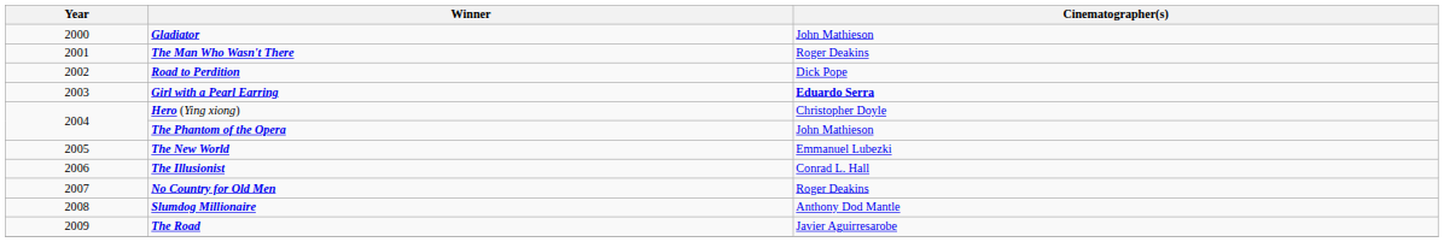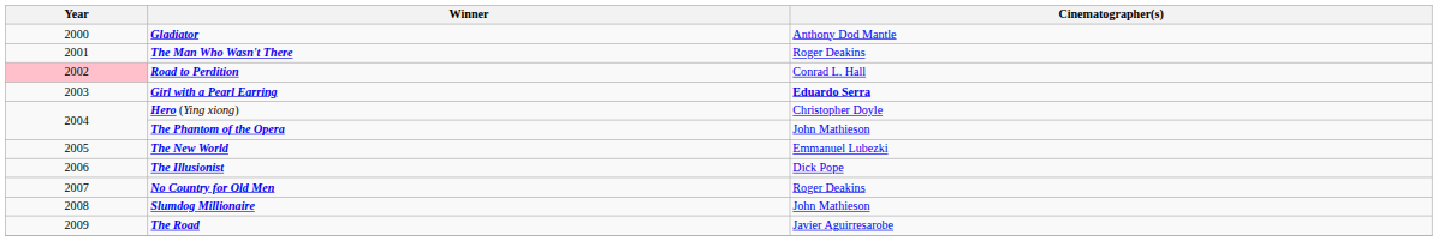 <table class="wikitable" width="95%" cellpadding="5">
 <tr>
 <th width="10%">Year</th>
 <th width="45%">Winner</th>
 <th width="45%">Cinematographer(s)</th>
 </tr>
 <tr>
 <td align="center">2000</td>
 <td><strong><em><a href='#'>Gladiator</a></em></strong></td>
-<td><a href='#'>John Mathieson</a></td>
+<td><a href='#'>Anthony Dod Mantle</a></td>
 </tr>
 <tr>
 <td align="center">2001</td>
 <td><strong><em><a href='#'>The Man Who Wasn't There</a></em></strong></td>
 <td><a href='#'>Roger Deakins</a></td>
 </tr>
 <tr>
-<td align="center">2002</td>
+<td align="center" style="background: pink;">2002</td>
 <td><strong><em><a href='#'>Road to Perdition</a></em></strong></td>
-<td><a href='#'>Dick Pope</a></td>
+<td><a href='#'>Conrad L. Hall</a></td>
 </tr>
 <tr>
 <td align="center">2003</td>
 <td><strong><em><a href='#'>Girl with a Pearl Earring</a></em></strong></td>
 <td><strong><a href='#'>Eduardo Serra</a></strong></td>
 </tr>
 <tr>
 <td rowspan="2" align="center">2004</td>
 <td><strong><em><a href='#'>Hero</a></em></strong> (<em>Ying xiong</em>)</td>
 <td><a href='#'>Christopher Doyle</a></td>
 </tr>
 <tr>
 <td><strong><em><a href='#'>The Phantom of the Opera</a></em></strong></td>
 <td><a href='#'>John Mathieson</a></td>
 </tr>
 <tr>
 <td align="center">2005</td>
 <td><strong><em><a href='#'>The New World</a></em></strong></td>
 <td><a href='#'>Emmanuel Lubezki</a></td>
 </tr>
 <tr>
 <td align="center">2006</td>
 <td><strong><em><a href='#'>The Illusionist</a></em></strong></td>
-<td><a href='#'>Conrad L. Hall</a></td>
+<td><a href='#'>Dick Pope</a></td>
 </tr>
 <tr>
 <td align="center">2007</td>
 <td><strong><em><a href='#'>No Country for Old Men</a></em></strong></td>
 <td><a href='#'>Roger Deakins</a></td>
 </tr>
 <tr>
 <td align="center">2008</td>
 <td><strong><em><a href='#'>Slumdog Millionaire</a></em></strong></td>
-<td><a href='#'>Anthony Dod Mantle</a></td>
+<td><a href='#'>John Mathieson</a></td>
 </tr>
 <tr>
 <td align="center">2009</td>
 <td><strong><em><a href='#'>The Road</a></em></strong></td>
 <td><a href='#'>Javier Aguirresarobe</a></td>
 </tr>
 <tr>
 </tr>
 </table>
